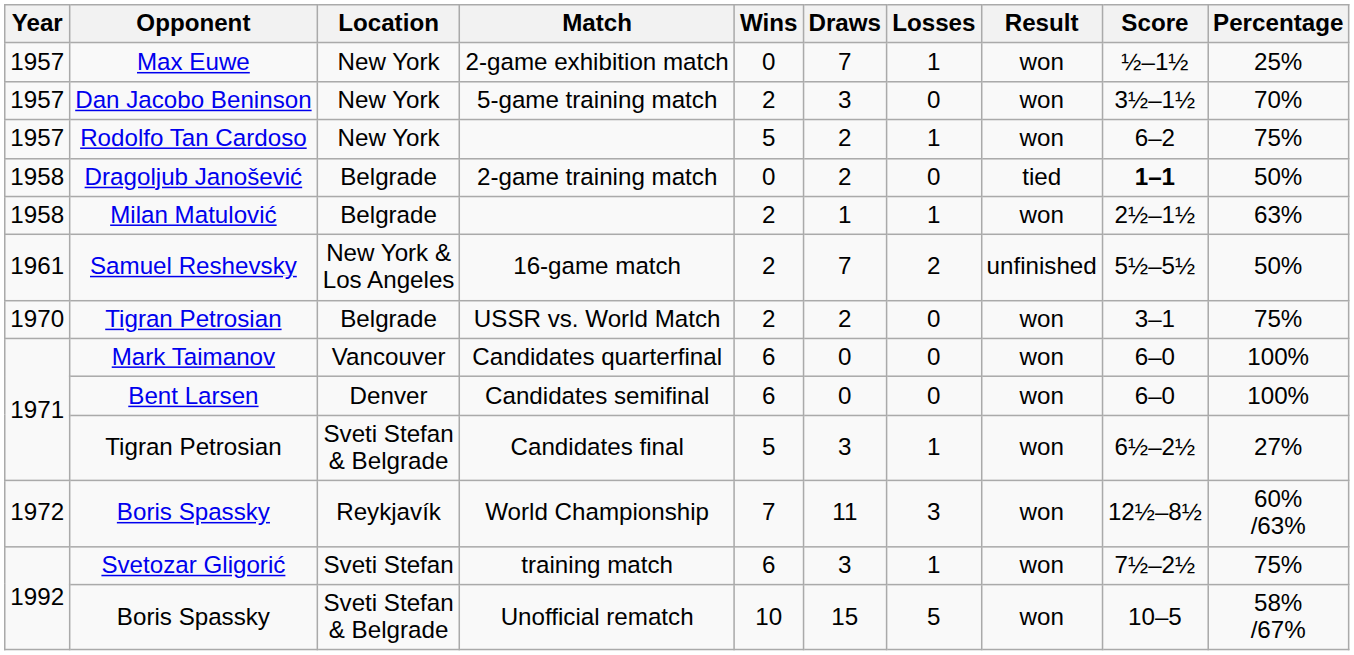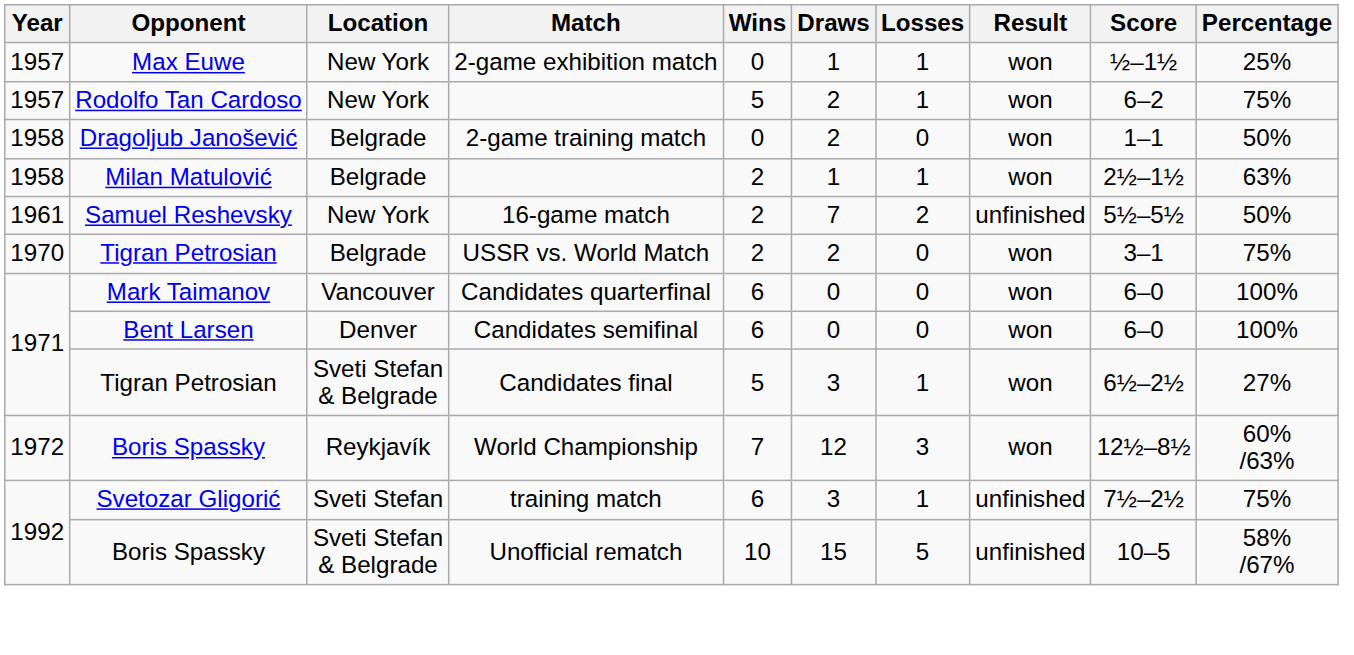 <table class="wikitable" style="text-align:center">
 <tr>
 <th>Year</th>
 <th>Opponent</th>
 <th>Location</th>
 <th>Match</th>
 <th>Wins</th>
 <th>Draws</th>
 <th>Losses</th>
 <th>Result</th>
 <th>Score</th>
 <th>Percentage</th>
 </tr>
 <tr>
 <td>1957</td>
 <td><a href='#'>Max Euwe</a></td>
 <td>New York</td>
 <td>2-game exhibition match</td>
 <td>0</td>
-<td>7</td>
+<td>1</td>
 <td>1</td>
 <td>won</td>
 <td>½–1½</td>
 <td>25%</td>
-</tr>
-<tr>
-<td>1957</td>
-<td><a href='#'>Dan Jacobo Beninson</a></td>
-<td>New York</td>
-<td>5-game training match</td>
-<td>2</td>
-<td>3</td>
-<td>0</td>
-<td>won</td>
-<td>3½–1½</td>
-<td>70%</td>
 </tr>
 <tr>
 <td>1957</td>
 <td><a href='#'>Rodolfo Tan Cardoso</a></td>
 <td>New York</td>
 <td></td>
 <td>5</td>
 <td>2</td>
 <td>1</td>
 <td>won</td>
 <td>6–2</td>
 <td>75%</td>
 </tr>
 <tr>
 <td>1958</td>
 <td><a href='#'>Dragoljub Janošević</a></td>
 <td>Belgrade</td>
 <td>2-game training match</td>
 <td>0</td>
 <td>2</td>
 <td>0</td>
-<td>tied</td>
-<td><strong>1–1</strong></td>
+<td>won</td>
+<td>1–1</td>
 <td>50%</td>
 </tr>
 <tr>
 <td>1958</td>
 <td><a href='#'>Milan Matulović</a></td>
 <td>Belgrade</td>
 <td></td>
 <td>2</td>
 <td>1</td>
 <td>1</td>
 <td>won</td>
 <td>2½–1½</td>
 <td>63%</td>
 </tr>
 <tr>
 <td>1961</td>
 <td><a href='#'>Samuel Reshevsky</a></td>
-<td>New York &<br> Los Angeles</td>
+<td>New York</td>
 <td>16-game match</td>
 <td>2</td>
 <td>7</td>
 <td>2</td>
 <td>unfinished</td>
 <td>5½–5½</td>
 <td>50%</td>
 </tr>
 <tr>
 <td>1970</td>
 <td><a href='#'>Tigran Petrosian</a></td>
 <td>Belgrade</td>
 <td>USSR vs. World Match</td>
 <td>2</td>
 <td>2</td>
 <td>0</td>
 <td>won</td>
 <td>3–1</td>
 <td>75%</td>
 </tr>
 <tr>
 <td rowspan=3>1971</td>
 <td><a href='#'>Mark Taimanov</a></td>
 <td>Vancouver</td>
 <td>Candidates quarterfinal</td>
 <td>6</td>
 <td>0</td>
 <td>0</td>
 <td>won</td>
 <td>6–0</td>
 <td>100%</td>
 </tr>
 <tr>
 <td><a href='#'>Bent Larsen</a></td>
 <td>Denver</td>
 <td>Candidates semifinal</td>
 <td>6</td>
 <td>0</td>
 <td>0</td>
 <td>won</td>
 <td>6–0</td>
 <td>100%</td>
 </tr>
 <tr>
 <td>Tigran Petrosian</td>
 <td>Sveti Stefan<br> & Belgrade</td>
 <td>Candidates final</td>
 <td>5</td>
 <td>3</td>
 <td>1</td>
 <td>won</td>
 <td>6½–2½</td>
 <td>27%</td>
 </tr>
 <tr>
 <td>1972</td>
 <td><a href='#'>Boris Spassky</a></td>
 <td>Reykjavík</td>
 <td>World Championship</td>
 <td>7</td>
-<td>11</td>
+<td>12</td>
 <td>3</td>
 <td>won</td>
 <td>12½–8½</td>
 <td>60%<br>/63%</td>
 </tr>
 <tr>
 <td rowspan=2>1992</td>
 <td><a href='#'>Svetozar Gligorić</a></td>
 <td>Sveti Stefan</td>
 <td>training match</td>
 <td>6</td>
 <td>3</td>
 <td>1</td>
-<td>won</td>
+<td>unfinished</td>
 <td>7½–2½</td>
 <td>75%</td>
 </tr>
 <tr>
 <td>Boris Spassky</td>
 <td>Sveti Stefan<br> & Belgrade</td>
 <td>Unofficial rematch</td>
 <td>10</td>
 <td>15</td>
 <td>5</td>
-<td>won</td>
+<td>unfinished</td>
 <td>10–5</td>
 <td>58%<br>/67%</td>
 </tr>
 </table>
